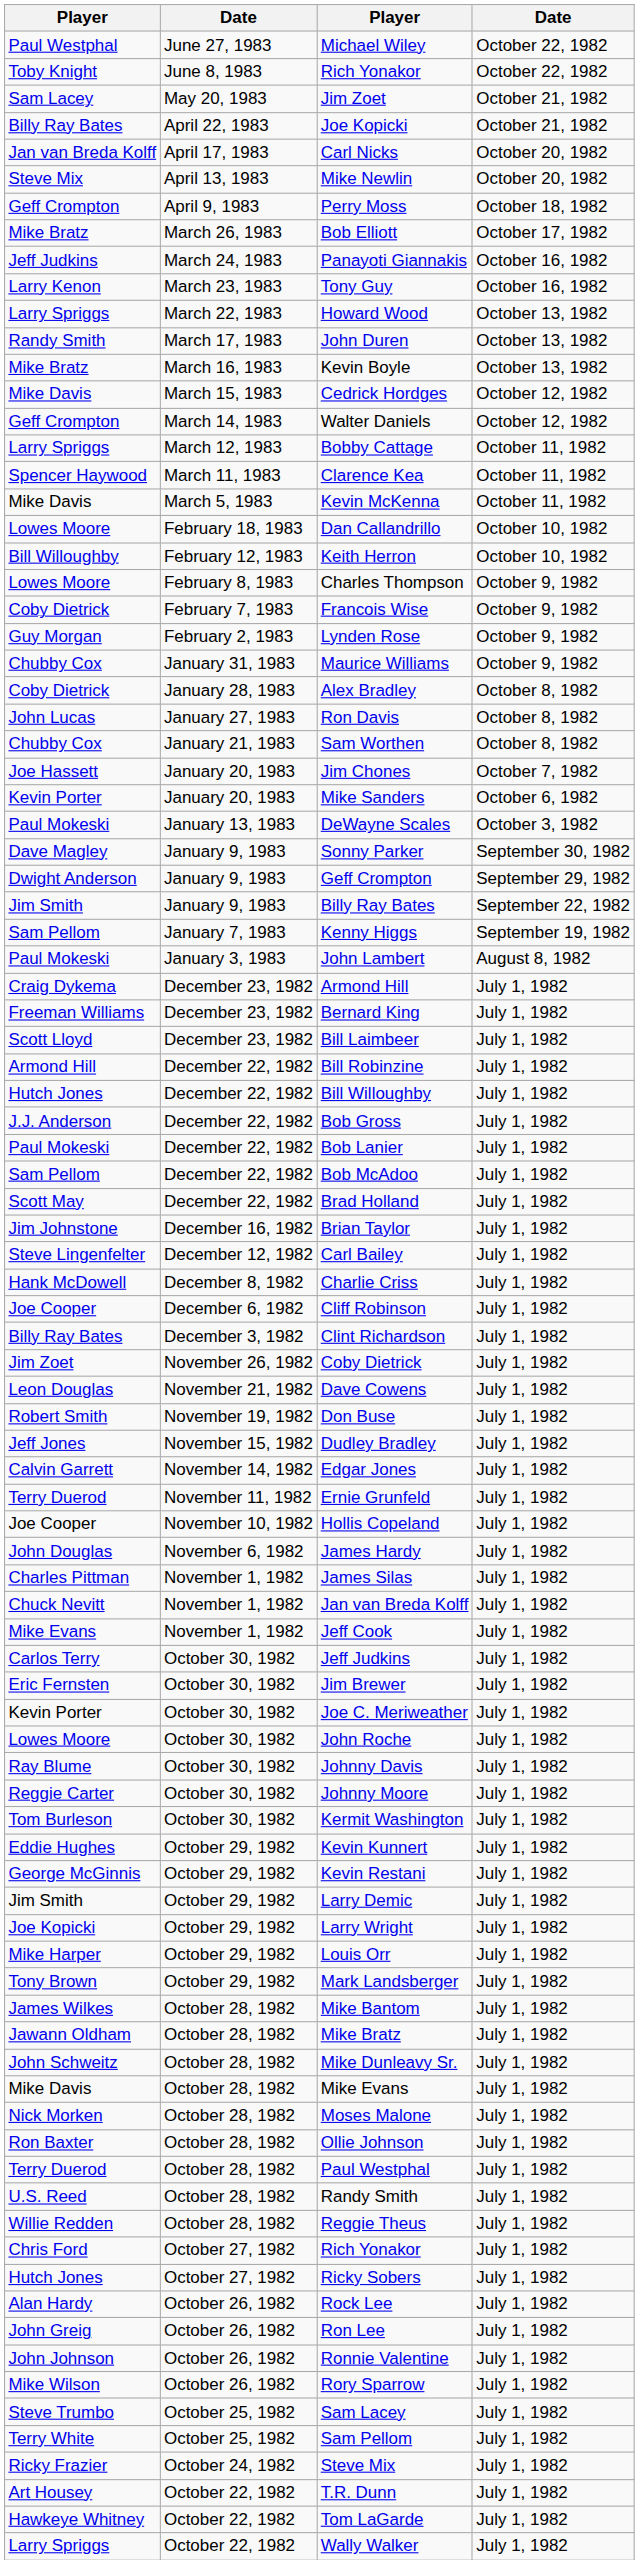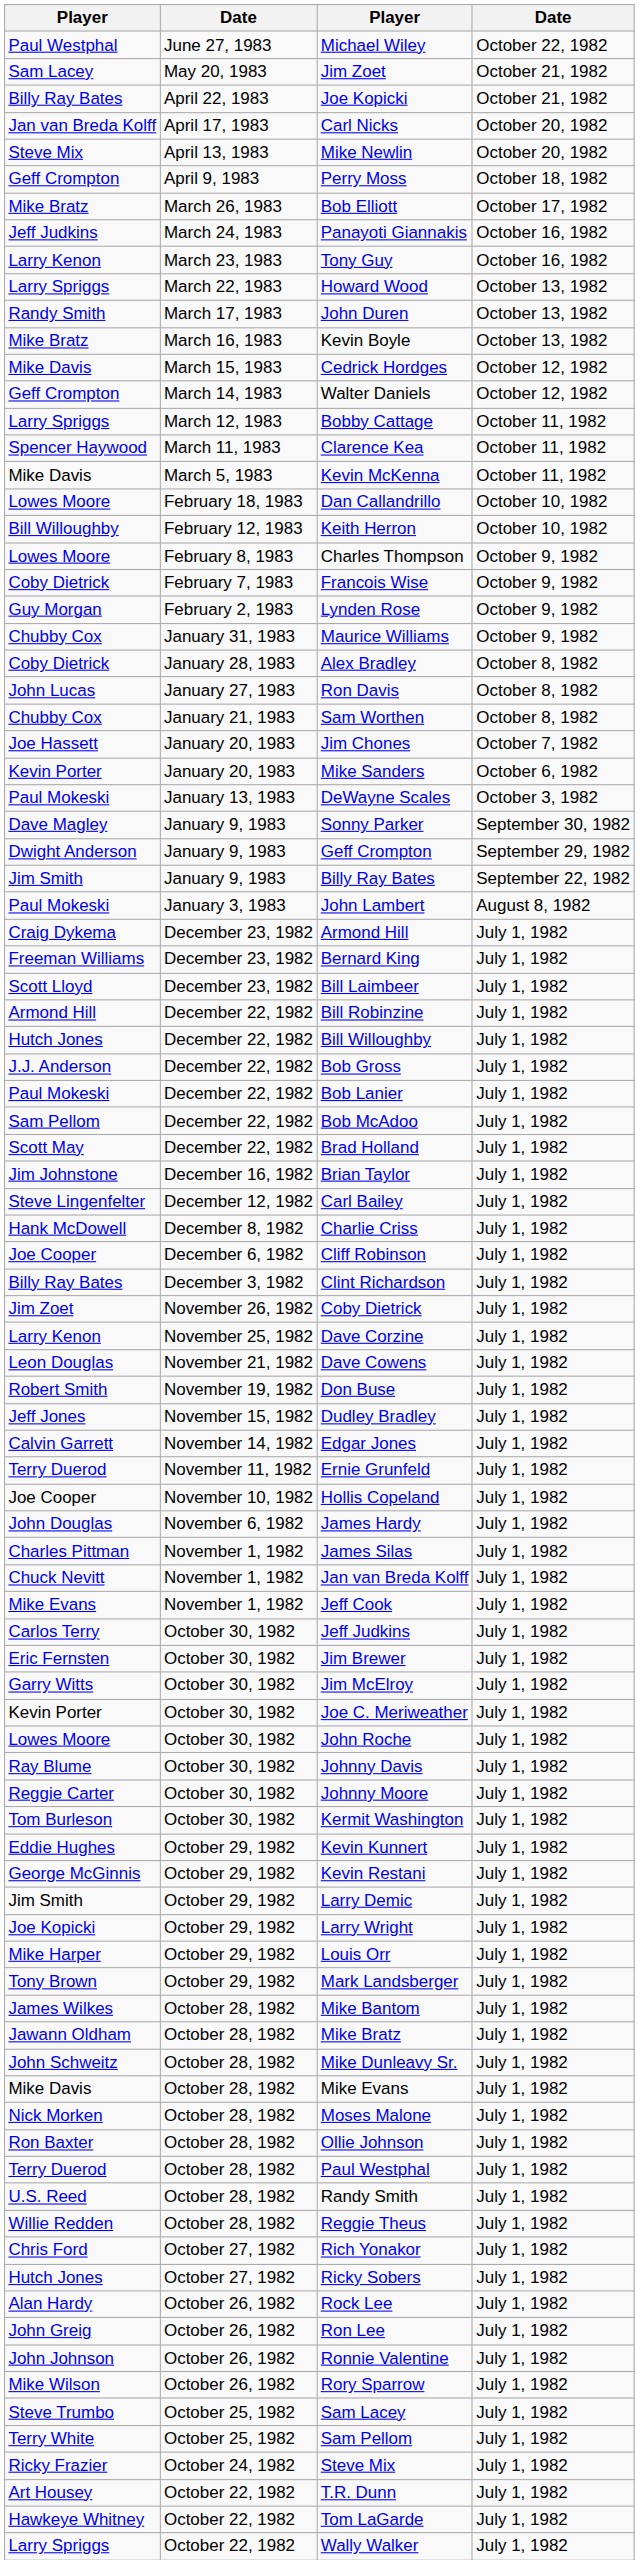 <table class="wikitable">
 <tr>
 <th>Player</th>
 <th>Date</th>
 <th>Player</th>
 <th>Date</th>
 </tr>
 <tr>
 <td><a href='#'>Paul Westphal</a></td>
 <td>June 27, 1983</td>
 <td><a href='#'>Michael Wiley</a></td>
-<td>October 22, 1982</td>
-</tr>
-<tr>
-<td><a href='#'>Toby Knight</a></td>
-<td>June 8, 1983</td>
-<td><a href='#'>Rich Yonakor</a></td>
 <td>October 22, 1982</td>
 </tr>
 <tr>
 <td><a href='#'>Sam Lacey</a></td>
 <td>May 20, 1983</td>
 <td><a href='#'>Jim Zoet</a></td>
 <td>October 21, 1982</td>
 </tr>
 <tr>
 <td><a href='#'>Billy Ray Bates</a></td>
 <td>April 22, 1983</td>
 <td><a href='#'>Joe Kopicki</a></td>
 <td>October 21, 1982</td>
 </tr>
 <tr>
 <td><a href='#'>Jan van Breda Kolff</a></td>
 <td>April 17, 1983</td>
 <td><a href='#'>Carl Nicks</a></td>
 <td>October 20, 1982</td>
 </tr>
 <tr>
 <td><a href='#'>Steve Mix</a></td>
 <td>April 13, 1983</td>
 <td><a href='#'>Mike Newlin</a></td>
 <td>October 20, 1982</td>
 </tr>
 <tr>
 <td><a href='#'>Geff Crompton</a></td>
 <td>April 9, 1983</td>
 <td><a href='#'>Perry Moss</a></td>
 <td>October 18, 1982</td>
 </tr>
 <tr>
 <td><a href='#'>Mike Bratz</a></td>
 <td>March 26, 1983</td>
 <td><a href='#'>Bob Elliott</a></td>
 <td>October 17, 1982</td>
 </tr>
 <tr>
 <td><a href='#'>Jeff Judkins</a></td>
 <td>March 24, 1983</td>
 <td><a href='#'>Panayoti Giannakis</a></td>
 <td>October 16, 1982</td>
 </tr>
 <tr>
 <td><a href='#'>Larry Kenon</a></td>
 <td>March 23, 1983</td>
 <td><a href='#'>Tony Guy</a></td>
 <td>October 16, 1982</td>
 </tr>
 <tr>
 <td><a href='#'>Larry Spriggs</a></td>
 <td>March 22, 1983</td>
 <td><a href='#'>Howard Wood</a></td>
 <td>October 13, 1982</td>
 </tr>
 <tr>
 <td><a href='#'>Randy Smith</a></td>
 <td>March 17, 1983</td>
 <td><a href='#'>John Duren</a></td>
 <td>October 13, 1982</td>
 </tr>
 <tr>
 <td><a href='#'>Mike Bratz</a></td>
 <td>March 16, 1983</td>
 <td>Kevin Boyle</td>
 <td>October 13, 1982</td>
 </tr>
 <tr>
 <td><a href='#'>Mike Davis</a></td>
 <td>March 15, 1983</td>
 <td><a href='#'>Cedrick Hordges</a></td>
 <td>October 12, 1982</td>
 </tr>
 <tr>
 <td><a href='#'>Geff Crompton</a></td>
 <td>March 14, 1983</td>
 <td>Walter Daniels</td>
 <td>October 12, 1982</td>
 </tr>
 <tr>
 <td><a href='#'>Larry Spriggs</a></td>
 <td>March 12, 1983</td>
 <td><a href='#'>Bobby Cattage</a></td>
 <td>October 11, 1982</td>
 </tr>
 <tr>
 <td><a href='#'>Spencer Haywood</a></td>
 <td>March 11, 1983</td>
 <td><a href='#'>Clarence Kea</a></td>
 <td>October 11, 1982</td>
 </tr>
 <tr>
 <td>Mike Davis</td>
 <td>March 5, 1983</td>
 <td><a href='#'>Kevin McKenna</a></td>
 <td>October 11, 1982</td>
 </tr>
 <tr>
 <td><a href='#'>Lowes Moore</a></td>
 <td>February 18, 1983</td>
 <td><a href='#'>Dan Callandrillo</a></td>
 <td>October 10, 1982</td>
 </tr>
 <tr>
 <td><a href='#'>Bill Willoughby</a></td>
 <td>February 12, 1983</td>
 <td><a href='#'>Keith Herron</a></td>
 <td>October 10, 1982</td>
 </tr>
 <tr>
 <td><a href='#'>Lowes Moore</a></td>
 <td>February 8, 1983</td>
 <td>Charles Thompson</td>
 <td>October 9, 1982</td>
 </tr>
 <tr>
 <td><a href='#'>Coby Dietrick</a></td>
 <td>February 7, 1983</td>
 <td><a href='#'>Francois Wise</a></td>
 <td>October 9, 1982</td>
 </tr>
 <tr>
 <td><a href='#'>Guy Morgan</a></td>
 <td>February 2, 1983</td>
 <td><a href='#'>Lynden Rose</a></td>
 <td>October 9, 1982</td>
 </tr>
 <tr>
 <td><a href='#'>Chubby Cox</a></td>
 <td>January 31, 1983</td>
 <td><a href='#'>Maurice Williams</a></td>
 <td>October 9, 1982</td>
 </tr>
 <tr>
 <td><a href='#'>Coby Dietrick</a></td>
 <td>January 28, 1983</td>
 <td><a href='#'>Alex Bradley</a></td>
 <td>October 8, 1982</td>
 </tr>
 <tr>
 <td><a href='#'>John Lucas</a></td>
 <td>January 27, 1983</td>
 <td><a href='#'>Ron Davis</a></td>
 <td>October 8, 1982</td>
 </tr>
 <tr>
 <td><a href='#'>Chubby Cox</a></td>
 <td>January 21, 1983</td>
 <td><a href='#'>Sam Worthen</a></td>
 <td>October 8, 1982</td>
 </tr>
 <tr>
 <td><a href='#'>Joe Hassett</a></td>
 <td>January 20, 1983</td>
 <td><a href='#'>Jim Chones</a></td>
 <td>October 7, 1982</td>
 </tr>
 <tr>
 <td><a href='#'>Kevin Porter</a></td>
 <td>January 20, 1983</td>
 <td><a href='#'>Mike Sanders</a></td>
 <td>October 6, 1982</td>
 </tr>
 <tr>
 <td><a href='#'>Paul Mokeski</a></td>
 <td>January 13, 1983</td>
 <td><a href='#'>DeWayne Scales</a></td>
 <td>October 3, 1982</td>
 </tr>
 <tr>
 <td><a href='#'>Dave Magley</a></td>
 <td>January 9, 1983</td>
 <td><a href='#'>Sonny Parker</a></td>
 <td>September 30, 1982</td>
 </tr>
 <tr>
 <td><a href='#'>Dwight Anderson</a></td>
 <td>January 9, 1983</td>
 <td><a href='#'>Geff Crompton</a></td>
 <td>September 29, 1982</td>
 </tr>
 <tr>
 <td><a href='#'>Jim Smith</a></td>
 <td>January 9, 1983</td>
 <td><a href='#'>Billy Ray Bates</a></td>
 <td>September 22, 1982</td>
 </tr>
 <tr>
-<td><a href='#'>Sam Pellom</a></td>
-<td>January 7, 1983</td>
-<td><a href='#'>Kenny Higgs</a></td>
-<td>September 19, 1982</td>
-</tr>
-<tr>
 <td><a href='#'>Paul Mokeski</a></td>
 <td>January 3, 1983</td>
 <td><a href='#'>John Lambert</a></td>
 <td>August 8, 1982</td>
 </tr>
 <tr>
 <td><a href='#'>Craig Dykema</a></td>
 <td>December 23, 1982</td>
 <td><a href='#'>Armond Hill</a></td>
 <td>July 1, 1982</td>
 </tr>
 <tr>
 <td><a href='#'>Freeman Williams</a></td>
 <td>December 23, 1982</td>
 <td><a href='#'>Bernard King</a></td>
 <td>July 1, 1982</td>
 </tr>
 <tr>
 <td><a href='#'>Scott Lloyd</a></td>
 <td>December 23, 1982</td>
 <td><a href='#'>Bill Laimbeer</a></td>
 <td>July 1, 1982</td>
 </tr>
 <tr>
 <td><a href='#'>Armond Hill</a></td>
 <td>December 22, 1982</td>
 <td><a href='#'>Bill Robinzine</a></td>
 <td>July 1, 1982</td>
 </tr>
 <tr>
 <td><a href='#'>Hutch Jones</a></td>
 <td>December 22, 1982</td>
 <td><a href='#'>Bill Willoughby</a></td>
 <td>July 1, 1982</td>
 </tr>
 <tr>
 <td><a href='#'>J.J. Anderson</a></td>
 <td>December 22, 1982</td>
 <td><a href='#'>Bob Gross</a></td>
 <td>July 1, 1982</td>
 </tr>
 <tr>
 <td><a href='#'>Paul Mokeski</a></td>
 <td>December 22, 1982</td>
 <td><a href='#'>Bob Lanier</a></td>
 <td>July 1, 1982</td>
 </tr>
 <tr>
 <td><a href='#'>Sam Pellom</a></td>
 <td>December 22, 1982</td>
 <td><a href='#'>Bob McAdoo</a></td>
 <td>July 1, 1982</td>
 </tr>
 <tr>
 <td><a href='#'>Scott May</a></td>
 <td>December 22, 1982</td>
 <td><a href='#'>Brad Holland</a></td>
 <td>July 1, 1982</td>
 </tr>
 <tr>
 <td><a href='#'>Jim Johnstone</a></td>
 <td>December 16, 1982</td>
 <td><a href='#'>Brian Taylor</a></td>
 <td>July 1, 1982</td>
 </tr>
 <tr>
 <td><a href='#'>Steve Lingenfelter</a></td>
 <td>December 12, 1982</td>
 <td><a href='#'>Carl Bailey</a></td>
 <td>July 1, 1982</td>
 </tr>
 <tr>
 <td><a href='#'>Hank McDowell</a></td>
 <td>December 8, 1982</td>
 <td><a href='#'>Charlie Criss</a></td>
 <td>July 1, 1982</td>
 </tr>
 <tr>
 <td><a href='#'>Joe Cooper</a></td>
 <td>December 6, 1982</td>
 <td><a href='#'>Cliff Robinson</a></td>
 <td>July 1, 1982</td>
 </tr>
 <tr>
 <td><a href='#'>Billy Ray Bates</a></td>
 <td>December 3, 1982</td>
 <td><a href='#'>Clint Richardson</a></td>
 <td>July 1, 1982</td>
 </tr>
 <tr>
 <td><a href='#'>Jim Zoet</a></td>
 <td>November 26, 1982</td>
 <td><a href='#'>Coby Dietrick</a></td>
 <td>July 1, 1982</td>
 </tr>
 <tr>
+<td><a href='#'>Larry Kenon</a></td>
+<td>November 25, 1982</td>
+<td><a href='#'>Dave Corzine</a></td>
+<td>July 1, 1982</td>
+</tr>
+<tr>
 <td><a href='#'>Leon Douglas</a></td>
 <td>November 21, 1982</td>
 <td><a href='#'>Dave Cowens</a></td>
 <td>July 1, 1982</td>
 </tr>
 <tr>
 <td><a href='#'>Robert Smith</a></td>
 <td>November 19, 1982</td>
 <td><a href='#'>Don Buse</a></td>
 <td>July 1, 1982</td>
 </tr>
 <tr>
 <td><a href='#'>Jeff Jones</a></td>
 <td>November 15, 1982</td>
 <td><a href='#'>Dudley Bradley</a></td>
 <td>July 1, 1982</td>
 </tr>
 <tr>
 <td><a href='#'>Calvin Garrett</a></td>
 <td>November 14, 1982</td>
 <td><a href='#'>Edgar Jones</a></td>
 <td>July 1, 1982</td>
 </tr>
 <tr>
 <td><a href='#'>Terry Duerod</a></td>
 <td>November 11, 1982</td>
 <td><a href='#'>Ernie Grunfeld</a></td>
 <td>July 1, 1982</td>
 </tr>
 <tr>
 <td>Joe Cooper</td>
 <td>November 10, 1982</td>
 <td><a href='#'>Hollis Copeland</a></td>
 <td>July 1, 1982</td>
 </tr>
 <tr>
 <td><a href='#'>John Douglas</a></td>
 <td>November 6, 1982</td>
 <td><a href='#'>James Hardy</a></td>
 <td>July 1, 1982</td>
 </tr>
 <tr>
 <td><a href='#'>Charles Pittman</a></td>
 <td>November 1, 1982</td>
 <td><a href='#'>James Silas</a></td>
 <td>July 1, 1982</td>
 </tr>
 <tr>
 <td><a href='#'>Chuck Nevitt</a></td>
 <td>November 1, 1982</td>
 <td><a href='#'>Jan van Breda Kolff</a></td>
 <td>July 1, 1982</td>
 </tr>
 <tr>
 <td><a href='#'>Mike Evans</a></td>
 <td>November 1, 1982</td>
 <td><a href='#'>Jeff Cook</a></td>
 <td>July 1, 1982</td>
 </tr>
 <tr>
 <td><a href='#'>Carlos Terry</a></td>
 <td>October 30, 1982</td>
 <td><a href='#'>Jeff Judkins</a></td>
 <td>July 1, 1982</td>
 </tr>
 <tr>
 <td><a href='#'>Eric Fernsten</a></td>
 <td>October 30, 1982</td>
 <td><a href='#'>Jim Brewer</a></td>
+<td>July 1, 1982</td>
+</tr>
+<tr>
+<td><a href='#'>Garry Witts</a></td>
+<td>October 30, 1982</td>
+<td><a href='#'>Jim McElroy</a></td>
 <td>July 1, 1982</td>
 </tr>
 <tr>
 <td>Kevin Porter</td>
 <td>October 30, 1982</td>
 <td><a href='#'>Joe C. Meriweather</a></td>
 <td>July 1, 1982</td>
 </tr>
 <tr>
 <td><a href='#'>Lowes Moore</a></td>
 <td>October 30, 1982</td>
 <td><a href='#'>John Roche</a></td>
 <td>July 1, 1982</td>
 </tr>
 <tr>
 <td><a href='#'>Ray Blume</a></td>
 <td>October 30, 1982</td>
 <td><a href='#'>Johnny Davis</a></td>
 <td>July 1, 1982</td>
 </tr>
 <tr>
 <td><a href='#'>Reggie Carter</a></td>
 <td>October 30, 1982</td>
 <td><a href='#'>Johnny Moore</a></td>
 <td>July 1, 1982</td>
 </tr>
 <tr>
 <td><a href='#'>Tom Burleson</a></td>
 <td>October 30, 1982</td>
 <td><a href='#'>Kermit Washington</a></td>
 <td>July 1, 1982</td>
 </tr>
 <tr>
 <td><a href='#'>Eddie Hughes</a></td>
 <td>October 29, 1982</td>
 <td><a href='#'>Kevin Kunnert</a></td>
 <td>July 1, 1982</td>
 </tr>
 <tr>
 <td><a href='#'>George McGinnis</a></td>
 <td>October 29, 1982</td>
 <td><a href='#'>Kevin Restani</a></td>
 <td>July 1, 1982</td>
 </tr>
 <tr>
 <td>Jim Smith</td>
 <td>October 29, 1982</td>
 <td><a href='#'>Larry Demic</a></td>
 <td>July 1, 1982</td>
 </tr>
 <tr>
 <td><a href='#'>Joe Kopicki</a></td>
 <td>October 29, 1982</td>
 <td><a href='#'>Larry Wright</a></td>
 <td>July 1, 1982</td>
 </tr>
 <tr>
 <td><a href='#'>Mike Harper</a></td>
 <td>October 29, 1982</td>
 <td><a href='#'>Louis Orr</a></td>
 <td>July 1, 1982</td>
 </tr>
 <tr>
 <td><a href='#'>Tony Brown</a></td>
 <td>October 29, 1982</td>
 <td><a href='#'>Mark Landsberger</a></td>
 <td>July 1, 1982</td>
 </tr>
 <tr>
 <td><a href='#'>James Wilkes</a></td>
 <td>October 28, 1982</td>
 <td><a href='#'>Mike Bantom</a></td>
 <td>July 1, 1982</td>
 </tr>
 <tr>
 <td><a href='#'>Jawann Oldham</a></td>
 <td>October 28, 1982</td>
 <td><a href='#'>Mike Bratz</a></td>
 <td>July 1, 1982</td>
 </tr>
 <tr>
 <td><a href='#'>John Schweitz</a></td>
 <td>October 28, 1982</td>
 <td><a href='#'>Mike Dunleavy Sr.</a></td>
 <td>July 1, 1982</td>
 </tr>
 <tr>
 <td>Mike Davis</td>
 <td>October 28, 1982</td>
 <td>Mike Evans</td>
 <td>July 1, 1982</td>
 </tr>
 <tr>
 <td><a href='#'>Nick Morken</a></td>
 <td>October 28, 1982</td>
 <td><a href='#'>Moses Malone</a></td>
 <td>July 1, 1982</td>
 </tr>
 <tr>
 <td><a href='#'>Ron Baxter</a></td>
 <td>October 28, 1982</td>
 <td><a href='#'>Ollie Johnson</a></td>
 <td>July 1, 1982</td>
 </tr>
 <tr>
 <td><a href='#'>Terry Duerod</a></td>
 <td>October 28, 1982</td>
 <td><a href='#'>Paul Westphal</a></td>
 <td>July 1, 1982</td>
 </tr>
 <tr>
 <td><a href='#'>U.S. Reed</a></td>
 <td>October 28, 1982</td>
 <td>Randy Smith</td>
 <td>July 1, 1982</td>
 </tr>
 <tr>
 <td><a href='#'>Willie Redden</a></td>
 <td>October 28, 1982</td>
 <td><a href='#'>Reggie Theus</a></td>
 <td>July 1, 1982</td>
 </tr>
 <tr>
 <td><a href='#'>Chris Ford</a></td>
 <td>October 27, 1982</td>
 <td><a href='#'>Rich Yonakor</a></td>
 <td>July 1, 1982</td>
 </tr>
 <tr>
 <td><a href='#'>Hutch Jones</a></td>
 <td>October 27, 1982</td>
 <td><a href='#'>Ricky Sobers</a></td>
 <td>July 1, 1982</td>
 </tr>
 <tr>
 <td><a href='#'>Alan Hardy</a></td>
 <td>October 26, 1982</td>
 <td><a href='#'>Rock Lee</a></td>
 <td>July 1, 1982</td>
 </tr>
 <tr>
 <td><a href='#'>John Greig</a></td>
 <td>October 26, 1982</td>
 <td><a href='#'>Ron Lee</a></td>
 <td>July 1, 1982</td>
 </tr>
 <tr>
 <td><a href='#'>John Johnson</a></td>
 <td>October 26, 1982</td>
 <td><a href='#'>Ronnie Valentine</a></td>
 <td>July 1, 1982</td>
 </tr>
 <tr>
 <td><a href='#'>Mike Wilson</a></td>
 <td>October 26, 1982</td>
 <td><a href='#'>Rory Sparrow</a></td>
 <td>July 1, 1982</td>
 </tr>
 <tr>
 <td><a href='#'>Steve Trumbo</a></td>
 <td>October 25, 1982</td>
 <td><a href='#'>Sam Lacey</a></td>
 <td>July 1, 1982</td>
 </tr>
 <tr>
 <td><a href='#'>Terry White</a></td>
 <td>October 25, 1982</td>
 <td><a href='#'>Sam Pellom</a></td>
 <td>July 1, 1982</td>
 </tr>
 <tr>
 <td><a href='#'>Ricky Frazier</a></td>
 <td>October 24, 1982</td>
 <td><a href='#'>Steve Mix</a></td>
 <td>July 1, 1982</td>
 </tr>
 <tr>
 <td><a href='#'>Art Housey</a></td>
 <td>October 22, 1982</td>
 <td><a href='#'>T.R. Dunn</a></td>
 <td>July 1, 1982</td>
 </tr>
 <tr>
 <td><a href='#'>Hawkeye Whitney</a></td>
 <td>October 22, 1982</td>
 <td><a href='#'>Tom LaGarde</a></td>
 <td>July 1, 1982</td>
 </tr>
 <tr>
 <td><a href='#'>Larry Spriggs</a></td>
 <td>October 22, 1982</td>
 <td><a href='#'>Wally Walker</a></td>
 <td>July 1, 1982</td>
 </tr>
 </table>
